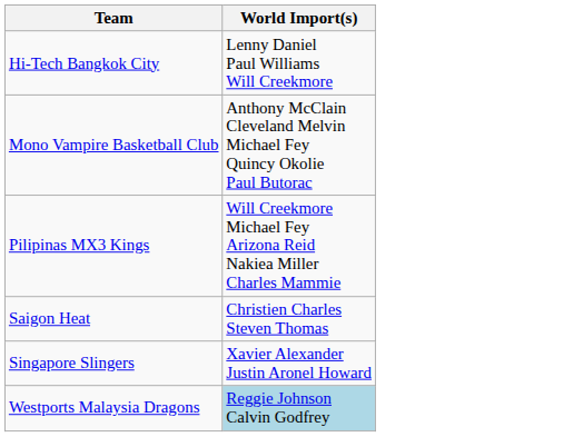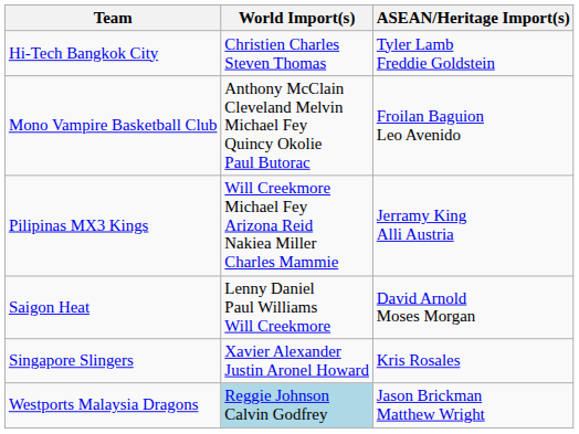 <table class="wikitable">
 <tr>
 <th>Team</th>
 <th>World Import(s)</th>
+<th>ASEAN/Heritage Import(s)</th>
 </tr>
 <tr>
 <td><a href='#'>Hi-Tech Bangkok City</a></td>
-<td> Lenny Daniel <br>  Paul Williams <br>  <a href='#'>Will Creekmore</a></td>
+<td> <a href='#'>Christien Charles</a> <br>  <a href='#'>Steven Thomas</a></td>
+<td> <a href='#'>Tyler Lamb</a> <br>  <a href='#'>Freddie Goldstein</a></td>
 </tr>
 <tr>
 <td><a href='#'>Mono Vampire Basketball Club</a></td>
 <td> Anthony McClain <br>  Cleveland Melvin <br>  Michael Fey <br>  Quincy Okolie <br>  <a href='#'>Paul Butorac</a></td>
+<td> <a href='#'>Froilan Baguion</a> <br>  Leo Avenido</td>
 </tr>
 <tr>
 <td><a href='#'>Pilipinas MX3 Kings</a></td>
 <td> <a href='#'>Will Creekmore</a> <br>  Michael Fey <br>  <a href='#'>Arizona Reid</a> <br>  Nakiea Miller <br>  <a href='#'>Charles Mammie</a></td>
+<td> <a href='#'>Jerramy King</a> <br>  <a href='#'>Alli Austria</a></td>
 </tr>
 <tr>
 <td><a href='#'>Saigon Heat</a></td>
-<td> <a href='#'>Christien Charles</a> <br>  <a href='#'>Steven Thomas</a></td>
+<td> Lenny Daniel <br>  Paul Williams <br>  <a href='#'>Will Creekmore</a></td>
+<td> <a href='#'>David Arnold</a> <br>  Moses Morgan</td>
 </tr>
 <tr>
 <td><a href='#'>Singapore Slingers</a></td>
 <td> <a href='#'>Xavier Alexander</a> <br>  <a href='#'>Justin Aronel Howard</a></td>
+<td> <a href='#'>Kris Rosales</a></td>
 </tr>
 <tr>
 <td><a href='#'>Westports Malaysia Dragons</a></td>
 <td style="background: lightblue;"> <a href='#'>Reggie Johnson</a> <br>  Calvin Godfrey</td>
+<td> <a href='#'>Jason Brickman</a> <br>  <a href='#'>Matthew Wright</a></td>
 </tr>
 </table>
